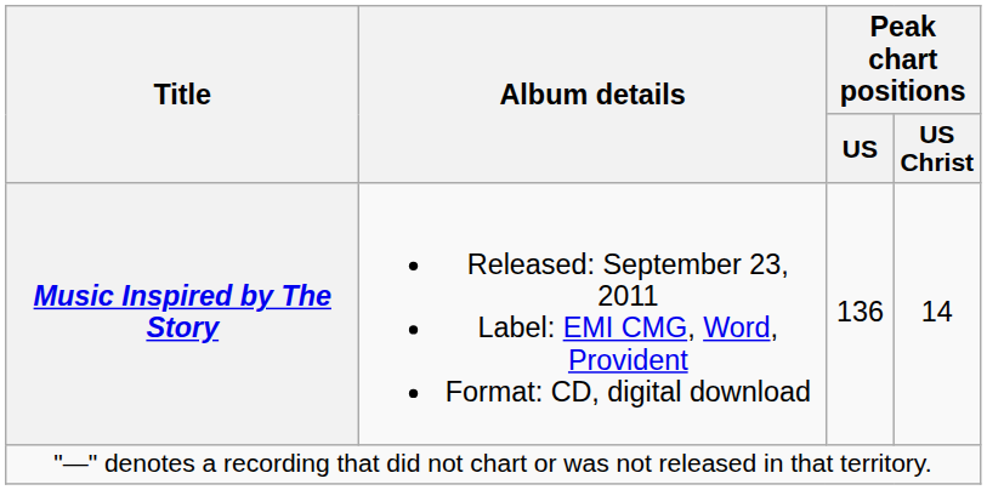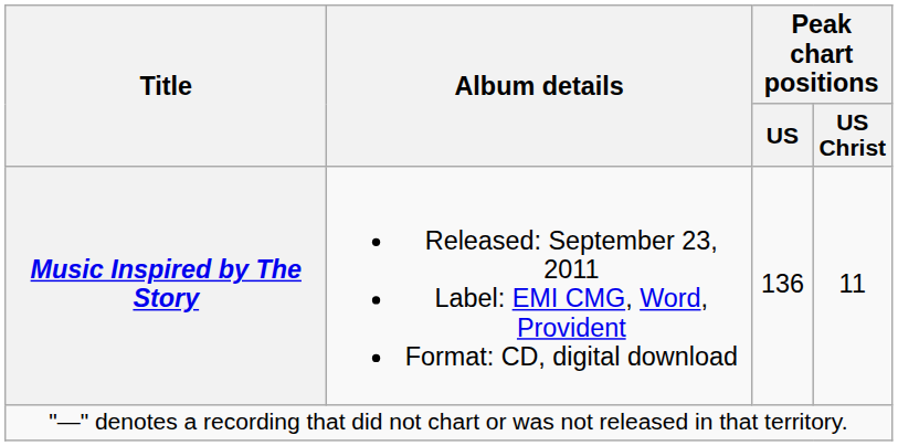 <table class="wikitable plainrowheaders" style="text-align:center;" border="1">
 <tr>
 <th scope="col" rowspan="2" style="width:12em;">Title</th>
 <th scope="col" rowspan="2" style="width:16em;">Album details</th>
 <th scope="col" colspan="2">Peak chart positions</th>
 </tr>
 <tr>
 <th scope="col" style="width:2.2em;font-size:90%;">US<br></th>
 <th scope="col" style="width:2.2em;font-size:90%;">US<br>Christ<br></th>
 </tr>
 <tr>
 <th scope="row"><em><a href='#'>Music Inspired by The Story</a></em></th>
 <td><br><ul><li>Released: September 23, 2011</li><li>Label: <a href='#'>EMI CMG</a>, <a href='#'>Word</a>, <a href='#'>Provident</a></li><li>Format: CD, digital download</li></ul></td>
 <td>136</td>
-<td>14</td>
+<td>11</td>
 </tr>
 <tr>
 <td colspan="4" style="font-size:90%">"—" denotes a recording that did not chart or was not released in that territory.</td>
 </tr>
 </table>
